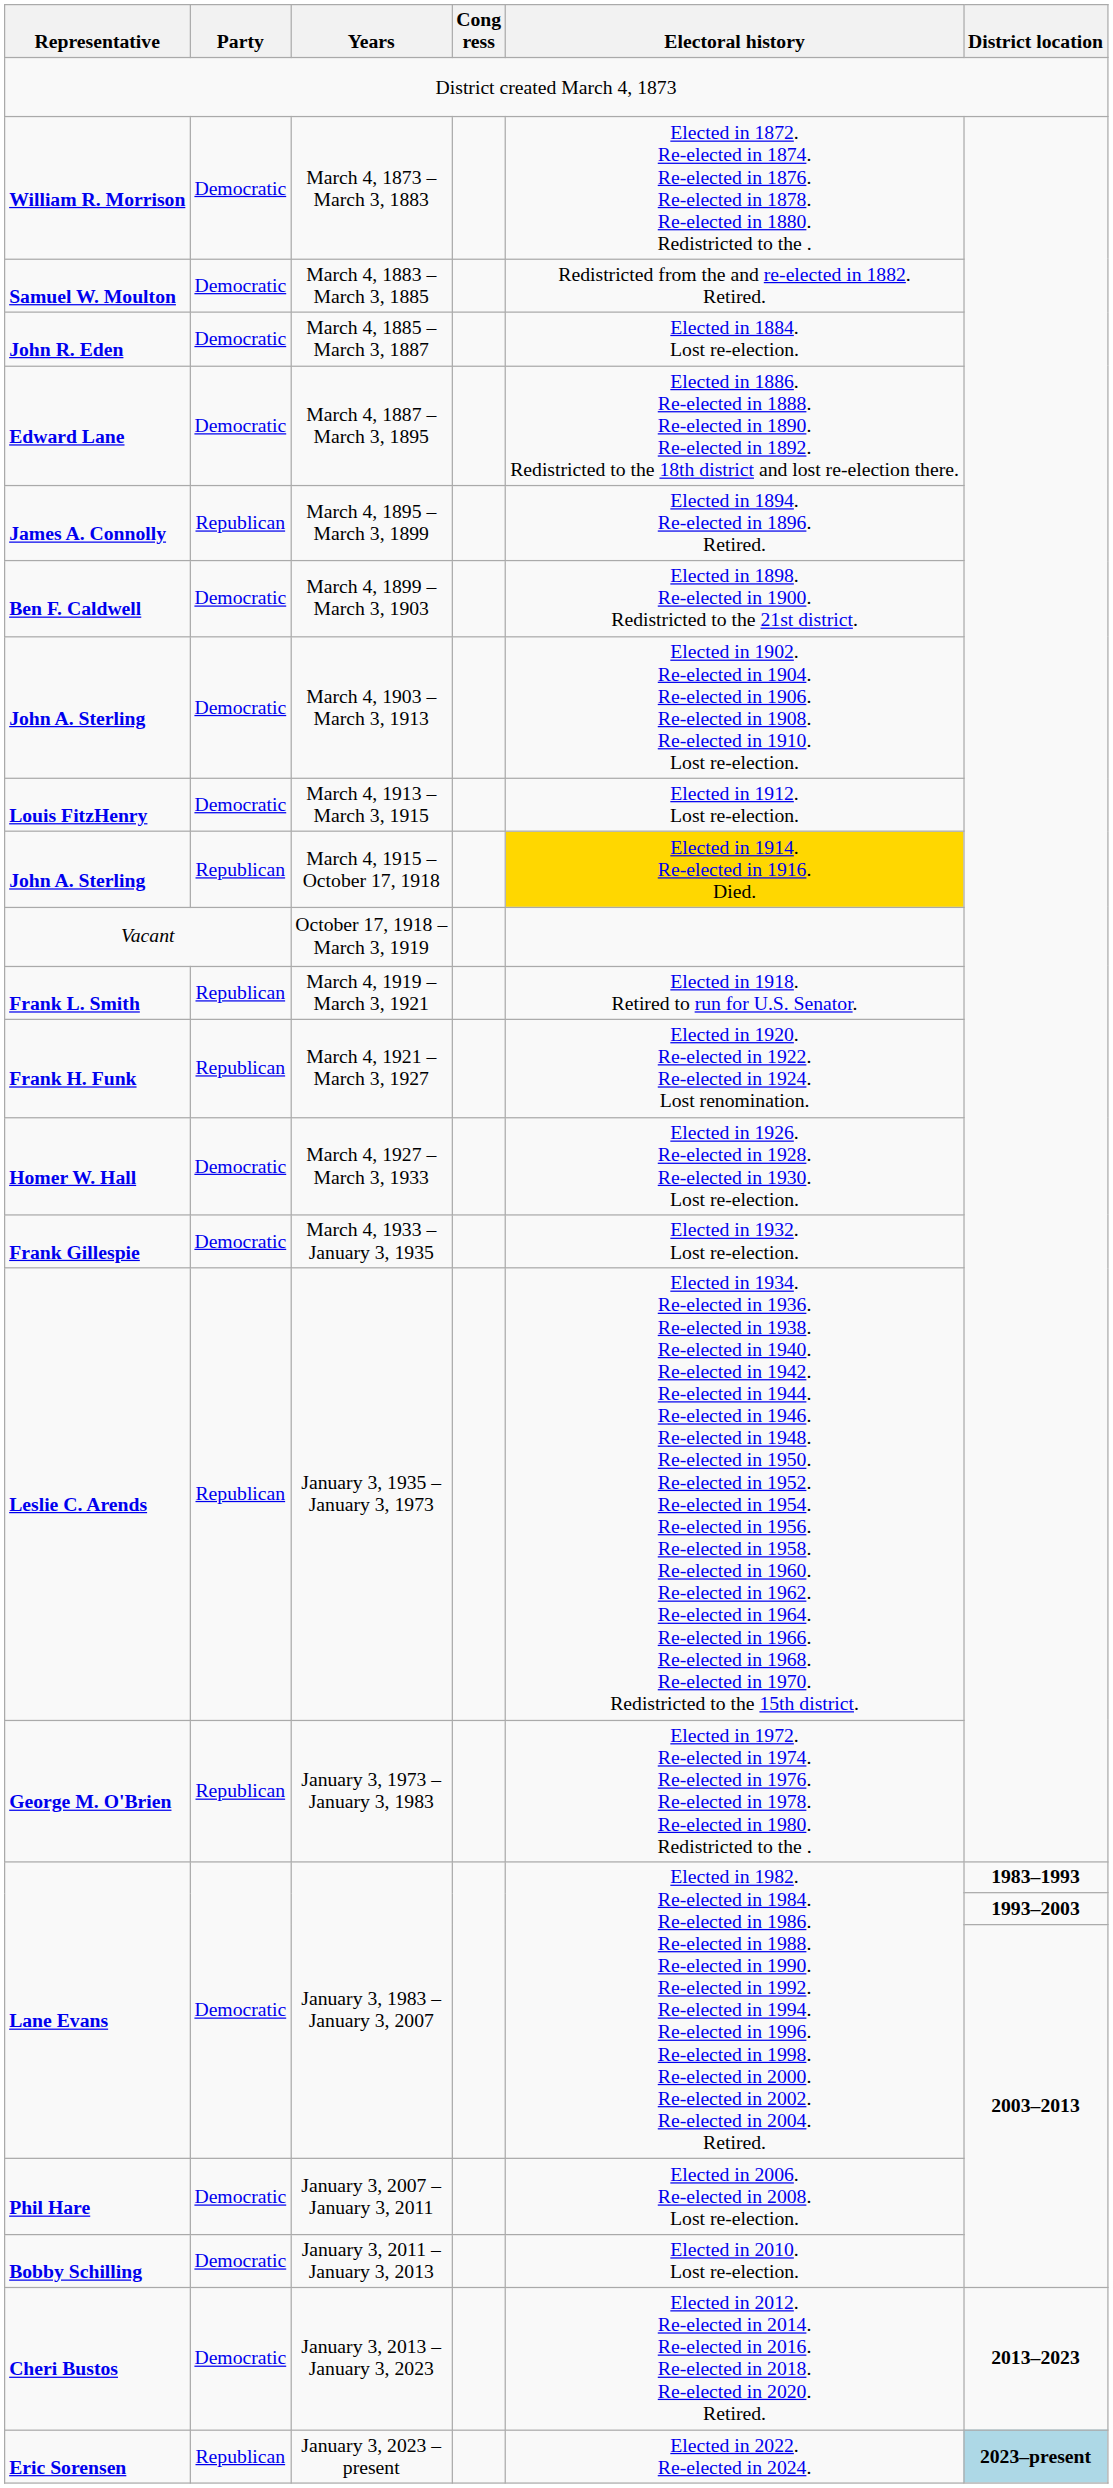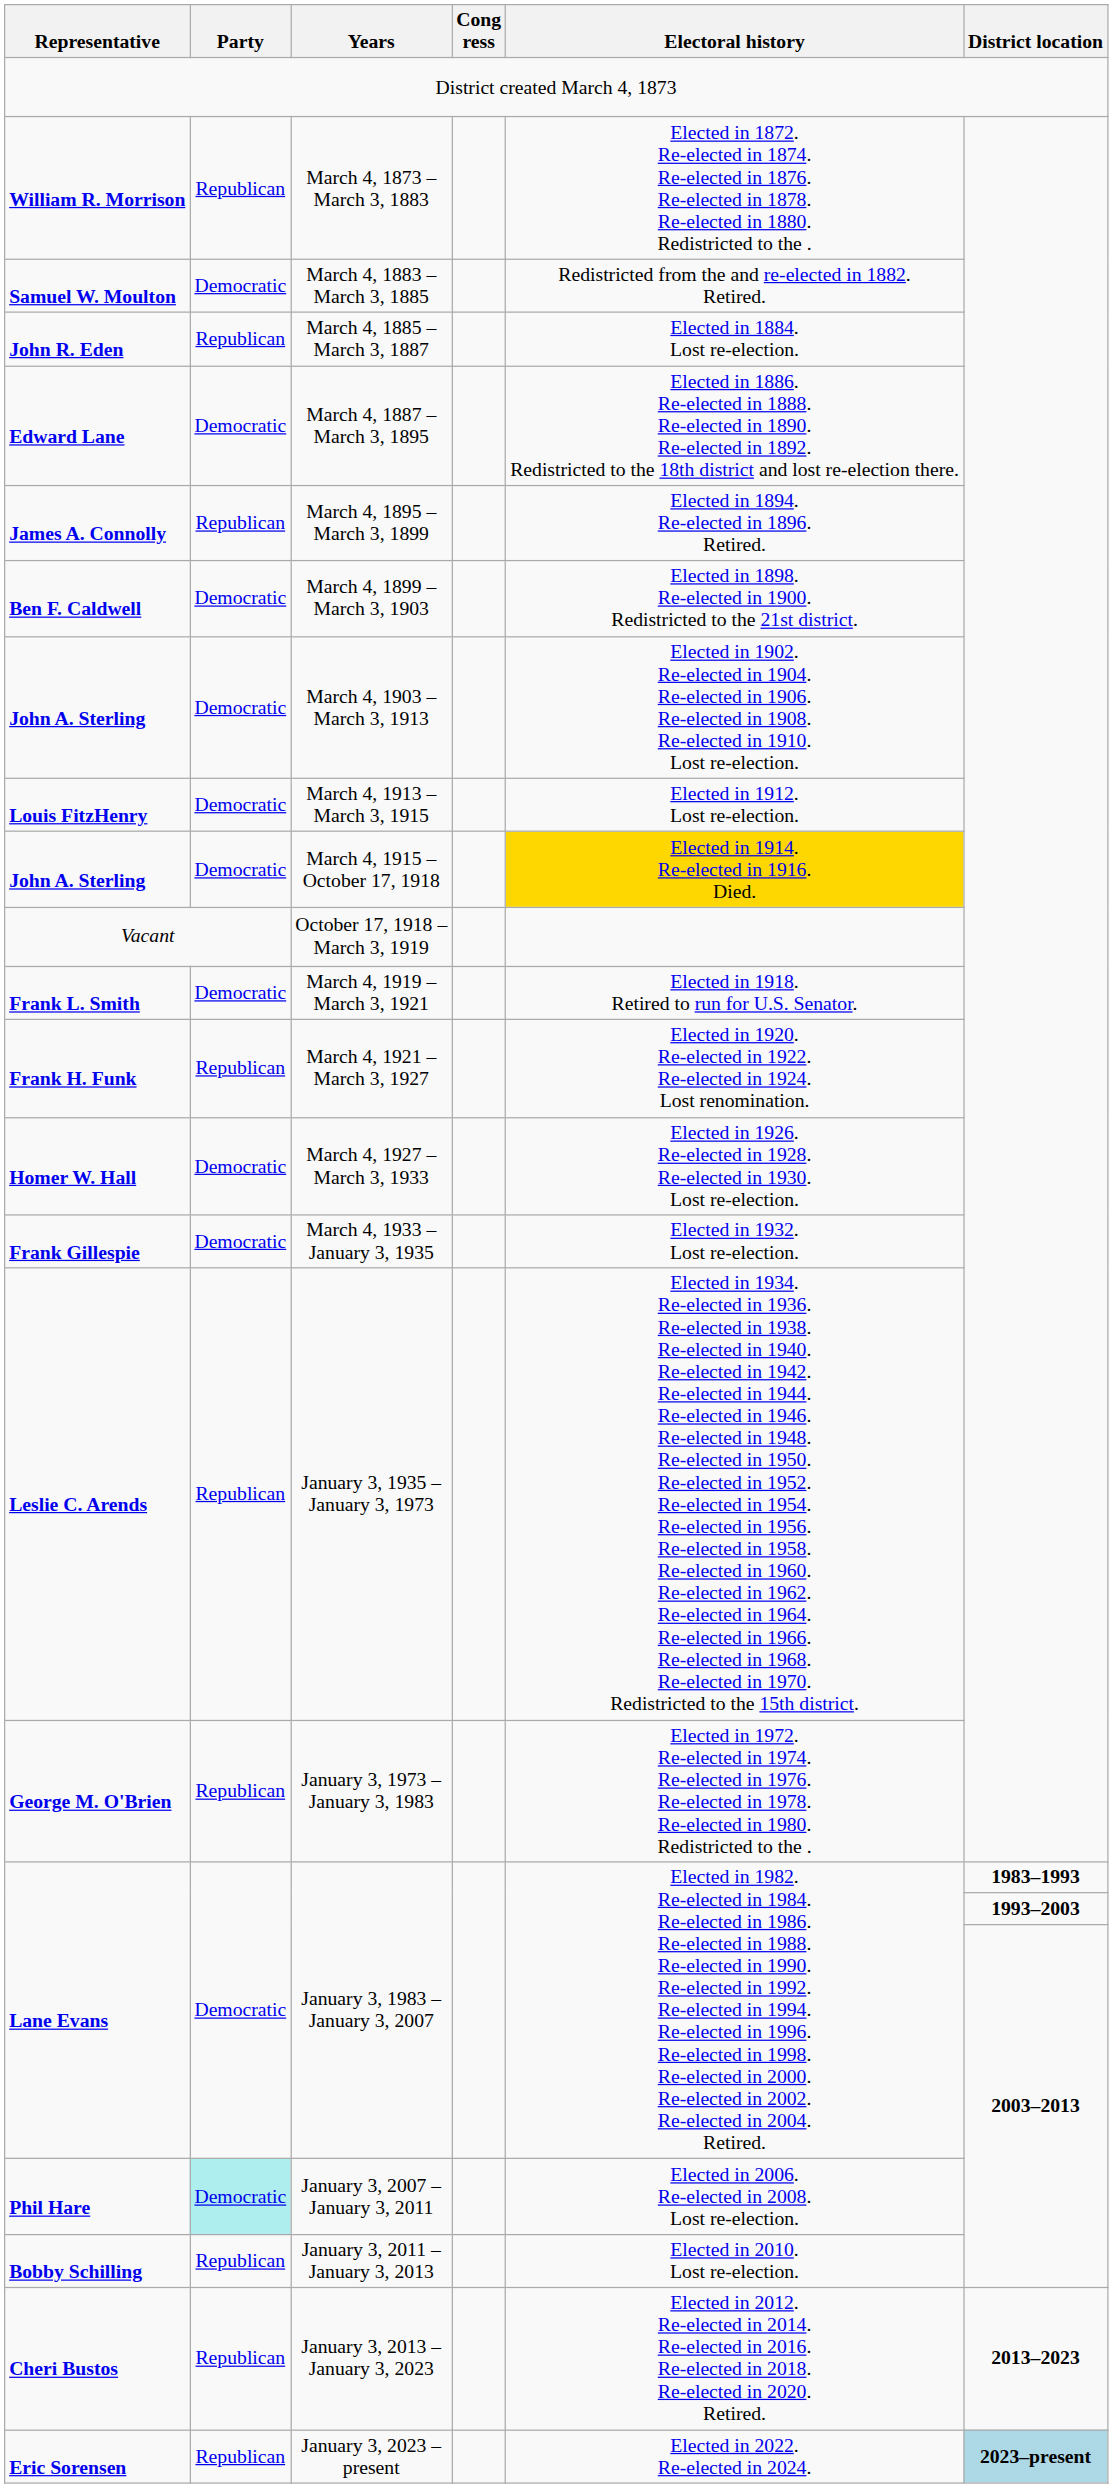 <table class=wikitable style="text-align:center">
 <tr valign=bottom>
 <th>Representative</th>
 <th>Party</th>
 <th>Years</th>
 <th>Cong<br>ress</th>
 <th>Electoral history</th>
 <th>District location</th>
 </tr>
 <tr style="height:3em">
 <td colspan=6>District created March 4, 1873</td>
 </tr>
 <tr>
 <td align=left nowrap><br><strong><a href='#'>William R. Morrison</a></strong><br></td>
-<td><a href='#'>Democratic</a></td>
+<td><a href='#'>Republican</a></td>
 <td nowrap>March 4, 1873 –<br>March 3, 1883</td>
 <td></td>
 <td><a href='#'>Elected in 1872</a>.<br><a href='#'>Re-elected in 1874</a>.<br><a href='#'>Re-elected in 1876</a>.<br><a href='#'>Re-elected in 1878</a>.<br><a href='#'>Re-elected in 1880</a>.<br>Redistricted to the .</td>
 </tr>
 <tr>
 <td align=left nowrap><br><strong><a href='#'>Samuel W. Moulton</a></strong><br></td>
 <td><a href='#'>Democratic</a></td>
 <td nowrap>March 4, 1883 –<br>March 3, 1885</td>
 <td></td>
 <td>Redistricted from the  and <a href='#'>re-elected in 1882</a>.<br>Retired.</td>
 </tr>
 <tr>
 <td align=left nowrap><br><strong><a href='#'>John R. Eden</a></strong><br></td>
-<td><a href='#'>Democratic</a></td>
+<td><a href='#'>Republican</a></td>
 <td nowrap>March 4, 1885 –<br>March 3, 1887</td>
 <td></td>
 <td><a href='#'>Elected in 1884</a>.<br>Lost re-election.</td>
 </tr>
 <tr>
 <td align=left nowrap><br><strong><a href='#'>Edward Lane</a></strong><br></td>
 <td><a href='#'>Democratic</a></td>
 <td nowrap>March 4, 1887 –<br>March 3, 1895</td>
 <td></td>
 <td><a href='#'>Elected in 1886</a>.<br><a href='#'>Re-elected in 1888</a>.<br><a href='#'>Re-elected in 1890</a>.<br><a href='#'>Re-elected in 1892</a>.<br>Redistricted to the <a href='#'>18th district</a> and lost re-election there.</td>
 </tr>
 <tr>
 <td align=left nowrap><br><strong><a href='#'>James A. Connolly</a></strong><br></td>
 <td><a href='#'>Republican</a></td>
 <td nowrap>March 4, 1895 –<br>March 3, 1899</td>
 <td></td>
 <td><a href='#'>Elected in 1894</a>.<br><a href='#'>Re-elected in 1896</a>.<br>Retired.</td>
 </tr>
 <tr>
 <td align=left nowrap><br><strong><a href='#'>Ben F. Caldwell</a></strong><br></td>
 <td><a href='#'>Democratic</a></td>
 <td nowrap>March 4, 1899 –<br>March 3, 1903</td>
 <td></td>
 <td><a href='#'>Elected in 1898</a>.<br><a href='#'>Re-elected in 1900</a>.<br>Redistricted to the <a href='#'>21st district</a>.</td>
 </tr>
 <tr>
 <td align=left nowrap><br><strong><a href='#'>John A. Sterling</a></strong><br></td>
 <td><a href='#'>Democratic</a></td>
 <td nowrap>March 4, 1903 –<br>March 3, 1913</td>
 <td></td>
 <td><a href='#'>Elected in 1902</a>.<br><a href='#'>Re-elected in 1904</a>.<br><a href='#'>Re-elected in 1906</a>.<br><a href='#'>Re-elected in 1908</a>.<br><a href='#'>Re-elected in 1910</a>.<br>Lost re-election.</td>
 </tr>
 <tr>
 <td align=left nowrap><br><strong><a href='#'>Louis FitzHenry</a></strong><br></td>
 <td><a href='#'>Democratic</a></td>
 <td nowrap>March 4, 1913 –<br>March 3, 1915</td>
 <td></td>
 <td><a href='#'>Elected in 1912</a>.<br>Lost re-election.</td>
 </tr>
 <tr>
 <td align=left nowrap><br><strong><a href='#'>John A. Sterling</a></strong><br></td>
-<td><a href='#'>Republican</a></td>
+<td><a href='#'>Democratic</a></td>
 <td nowrap>March 4, 1915 –<br>October 17, 1918</td>
 <td></td>
 <td style="background: gold;"><a href='#'>Elected in 1914</a>.<br><a href='#'>Re-elected in 1916</a>.<br>Died.</td>
 </tr>
 <tr style="height:3em">
 <td colspan=2><em>Vacant</em></td>
 <td nowrap>October 17, 1918 –<br>March 3, 1919</td>
 <td></td>
 <td></td>
 </tr>
 <tr>
 <td align=left nowrap><br><strong><a href='#'>Frank L. Smith</a></strong><br></td>
-<td><a href='#'>Republican</a></td>
+<td><a href='#'>Democratic</a></td>
 <td nowrap>March 4, 1919 –<br>March 3, 1921</td>
 <td></td>
 <td><a href='#'>Elected in 1918</a>.<br>Retired to <a href='#'>run for U.S. Senator</a>.</td>
 </tr>
 <tr>
 <td align=left nowrap><br><strong><a href='#'>Frank H. Funk</a></strong><br></td>
 <td><a href='#'>Republican</a></td>
 <td nowrap>March 4, 1921 –<br>March 3, 1927</td>
 <td></td>
 <td><a href='#'>Elected in 1920</a>.<br><a href='#'>Re-elected in 1922</a>.<br><a href='#'>Re-elected in 1924</a>.<br>Lost renomination.</td>
 </tr>
 <tr>
 <td align=left nowrap><br><strong><a href='#'>Homer W. Hall</a></strong><br></td>
 <td><a href='#'>Democratic</a></td>
 <td nowrap>March 4, 1927 –<br>March 3, 1933</td>
 <td></td>
 <td><a href='#'>Elected in 1926</a>.<br><a href='#'>Re-elected in 1928</a>.<br><a href='#'>Re-elected in 1930</a>.<br>Lost re-election.</td>
 </tr>
 <tr>
 <td align=left nowrap><br><strong><a href='#'>Frank Gillespie</a></strong><br></td>
 <td><a href='#'>Democratic</a></td>
 <td nowrap>March 4, 1933 –<br>January 3, 1935</td>
 <td></td>
 <td><a href='#'>Elected in 1932</a>.<br>Lost re-election.</td>
 </tr>
 <tr>
 <td align=left nowrap><br><strong><a href='#'>Leslie C. Arends</a></strong><br></td>
 <td><a href='#'>Republican</a></td>
 <td nowrap>January 3, 1935 –<br>January 3, 1973</td>
 <td></td>
 <td><a href='#'>Elected in 1934</a>.<br><a href='#'>Re-elected in 1936</a>.<br><a href='#'>Re-elected in 1938</a>.<br><a href='#'>Re-elected in 1940</a>.<br><a href='#'>Re-elected in 1942</a>.<br><a href='#'>Re-elected in 1944</a>.<br><a href='#'>Re-elected in 1946</a>.<br><a href='#'>Re-elected in 1948</a>.<br><a href='#'>Re-elected in 1950</a>.<br><a href='#'>Re-elected in 1952</a>.<br><a href='#'>Re-elected in 1954</a>.<br><a href='#'>Re-elected in 1956</a>.<br><a href='#'>Re-elected in 1958</a>.<br><a href='#'>Re-elected in 1960</a>.<br><a href='#'>Re-elected in 1962</a>.<br><a href='#'>Re-elected in 1964</a>.<br><a href='#'>Re-elected in 1966</a>.<br><a href='#'>Re-elected in 1968</a>.<br><a href='#'>Re-elected in 1970</a>.<br>Redistricted to the <a href='#'>15th district</a>.</td>
 </tr>
 <tr>
 <td align=left nowrap><br><strong><a href='#'>George M. O'Brien</a></strong><br></td>
 <td><a href='#'>Republican</a></td>
 <td nowrap>January 3, 1973 –<br>January 3, 1983</td>
 <td></td>
 <td><a href='#'>Elected in 1972</a>.<br><a href='#'>Re-elected in 1974</a>.<br><a href='#'>Re-elected in 1976</a>.<br><a href='#'>Re-elected in 1978</a>.<br><a href='#'>Re-elected in 1980</a>.<br>Redistricted to the .</td>
 </tr>
 <tr>
 <td rowspan=3 align=left nowrap><br><strong><a href='#'>Lane Evans</a></strong><br></td>
 <td rowspan=3 ><a href='#'>Democratic</a></td>
 <td rowspan=3 nowrap>January 3, 1983 –<br>January 3, 2007</td>
 <td rowspan=3></td>
 <td rowspan=3><a href='#'>Elected in 1982</a>.<br><a href='#'>Re-elected in 1984</a>.<br><a href='#'>Re-elected in 1986</a>.<br><a href='#'>Re-elected in 1988</a>.<br><a href='#'>Re-elected in 1990</a>.<br><a href='#'>Re-elected in 1992</a>.<br><a href='#'>Re-elected in 1994</a>.<br><a href='#'>Re-elected in 1996</a>.<br><a href='#'>Re-elected in 1998</a>.<br><a href='#'>Re-elected in 2000</a>.<br><a href='#'>Re-elected in 2002</a>.<br><a href='#'>Re-elected in 2004</a>.<br>Retired.</td>
 <td><strong>1983–1993</strong><br></td>
 </tr>
 <tr>
 <td><strong>1993–2003</strong><br></td>
 </tr>
 <tr>
 <td rowspan=3><strong>2003–2013</strong><br></td>
 </tr>
 <tr>
 <td align=left nowrap><br><strong><a href='#'>Phil Hare</a></strong><br></td>
-<td><a href='#'>Democratic</a></td>
+<td style="background: paleturquoise;"><a href='#'>Democratic</a></td>
 <td nowrap>January 3, 2007 –<br>January 3, 2011</td>
 <td></td>
 <td><a href='#'>Elected in 2006</a>.<br><a href='#'>Re-elected in 2008</a>.<br>Lost re-election.</td>
 </tr>
 <tr>
 <td align=left nowrap><br><strong><a href='#'>Bobby Schilling</a></strong><br></td>
-<td><a href='#'>Democratic</a></td>
+<td><a href='#'>Republican</a></td>
 <td nowrap>January 3, 2011 –<br>January 3, 2013</td>
 <td></td>
 <td><a href='#'>Elected in 2010</a>.<br>Lost re-election.</td>
 </tr>
 <tr>
 <td align=left nowrap><br><strong><a href='#'>Cheri Bustos</a></strong><br></td>
-<td><a href='#'>Democratic</a></td>
+<td><a href='#'>Republican</a></td>
 <td nowrap>January 3, 2013 –<br>January 3, 2023</td>
 <td></td>
 <td><a href='#'>Elected in 2012</a>.<br><a href='#'>Re-elected in 2014</a>.<br><a href='#'>Re-elected in 2016</a>.<br><a href='#'>Re-elected in 2018</a>.<br><a href='#'>Re-elected in 2020</a>.<br>Retired.</td>
 <td><strong>2013–2023</strong><br></td>
 </tr>
 <tr>
 <td align=left nowrap><br><strong><a href='#'>Eric Sorensen</a></strong><br></td>
 <td><a href='#'>Republican</a></td>
 <td nowrap>January 3, 2023 –<br>present</td>
 <td></td>
 <td><a href='#'>Elected in 2022</a>.<br><a href='#'>Re-elected in 2024</a>.</td>
 <td style="background: lightblue;"><strong>2023–present</strong><br></td>
 </tr>
 </table>
